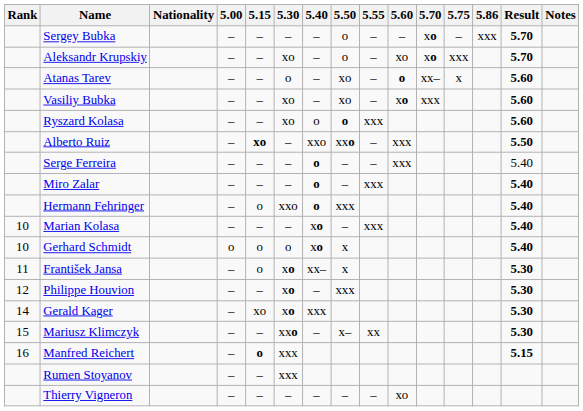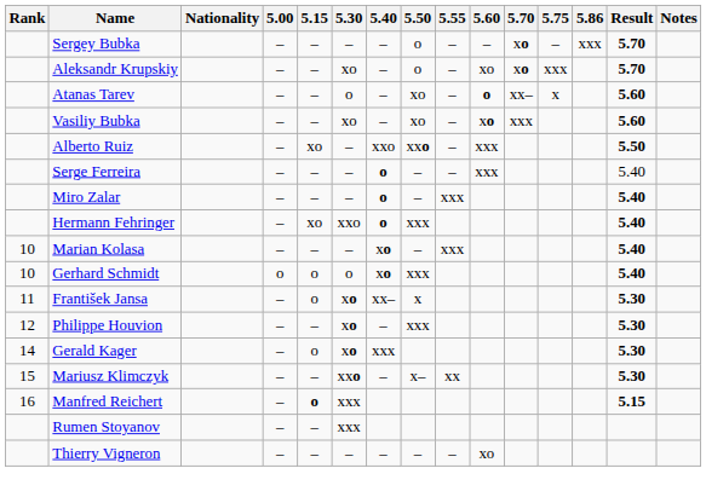 <table class="wikitable sortable" style="text-align:center;font-size:90%">
 <tr>
 <th>Rank</th>
 <th>Name</th>
 <th>Nationality</th>
 <th>5.00</th>
 <th>5.15</th>
 <th>5.30</th>
 <th>5.40</th>
 <th>5.50</th>
 <th>5.55</th>
 <th>5.60</th>
 <th>5.70</th>
 <th>5.75</th>
 <th>5.86</th>
 <th>Result</th>
 <th>Notes</th>
 </tr>
 <tr>
 <td></td>
 <td align="left"><a href='#'>Sergey Bubka</a></td>
 <td align=left></td>
 <td>–</td>
 <td>–</td>
 <td>–</td>
 <td>–</td>
 <td>o</td>
 <td>–</td>
 <td>–</td>
 <td>x<strong>o</strong></td>
 <td>–</td>
 <td>xxx</td>
 <td><strong>5.70</strong></td>
 <td></td>
 </tr>
 <tr>
 <td></td>
 <td align="left"><a href='#'>Aleksandr Krupskiy</a></td>
 <td align=left></td>
 <td>–</td>
 <td>–</td>
 <td>xo</td>
 <td>–</td>
 <td>o</td>
 <td>–</td>
 <td>xo</td>
 <td>x<strong>o</strong></td>
 <td>xxx</td>
 <td></td>
 <td><strong>5.70</strong></td>
 <td></td>
 </tr>
 <tr>
 <td></td>
 <td align="left"><a href='#'>Atanas Tarev</a></td>
 <td align=left></td>
 <td>–</td>
 <td>–</td>
 <td>o</td>
 <td>–</td>
 <td>xo</td>
 <td>–</td>
 <td><strong>o</strong></td>
 <td>xx–</td>
 <td>x</td>
 <td></td>
 <td><strong>5.60</strong></td>
 <td></td>
 </tr>
 <tr>
 <td></td>
 <td align="left"><a href='#'>Vasiliy Bubka</a></td>
 <td align=left></td>
 <td>–</td>
 <td>–</td>
 <td>xo</td>
 <td>–</td>
 <td>xo</td>
 <td>–</td>
 <td>x<strong>o</strong></td>
 <td>xxx</td>
 <td></td>
 <td></td>
 <td><strong>5.60</strong></td>
 <td></td>
 </tr>
 <tr>
 <td></td>
-<td align="left"><a href='#'>Ryszard Kolasa</a></td>
-<td align=left></td>
-<td>–</td>
-<td>–</td>
-<td>xo</td>
-<td>o</td>
-<td><strong>o</strong></td>
-<td>xxx</td>
-<td></td>
-<td></td>
-<td></td>
-<td></td>
-<td><strong>5.60</strong></td>
-<td></td>
-</tr>
-<tr>
-<td></td>
 <td align="left"><a href='#'>Alberto Ruiz</a></td>
 <td align=left></td>
 <td>–</td>
-<td><strong>xo</strong></td>
+<td>xo</td>
 <td>–</td>
 <td>xxo</td>
 <td>xx<strong>o</strong></td>
 <td>–</td>
 <td>xxx</td>
 <td></td>
 <td></td>
 <td></td>
 <td><strong>5.50</strong></td>
 <td></td>
 </tr>
 <tr>
 <td></td>
 <td align="left"><a href='#'>Serge Ferreira</a></td>
 <td align=left></td>
 <td>–</td>
 <td>–</td>
 <td>–</td>
 <td><strong>o</strong></td>
 <td>–</td>
 <td>–</td>
 <td>xxx</td>
 <td></td>
 <td></td>
 <td></td>
 <td>5.40</td>
 <td></td>
 </tr>
 <tr>
 <td></td>
 <td align="left"><a href='#'>Miro Zalar</a></td>
 <td align=left></td>
 <td>–</td>
 <td>–</td>
 <td>–</td>
 <td><strong>o</strong></td>
 <td>–</td>
 <td>xxx</td>
 <td></td>
 <td></td>
 <td></td>
 <td></td>
 <td><strong>5.40</strong></td>
 <td></td>
 </tr>
 <tr>
 <td></td>
 <td align="left"><a href='#'>Hermann Fehringer</a></td>
 <td align=left></td>
 <td>–</td>
-<td>o</td>
+<td>xo</td>
 <td>xxo</td>
 <td><strong>o</strong></td>
 <td>xxx</td>
 <td></td>
 <td></td>
 <td></td>
 <td></td>
 <td></td>
 <td><strong>5.40</strong></td>
 <td></td>
 </tr>
 <tr>
 <td>10</td>
 <td align="left"><a href='#'>Marian Kolasa</a></td>
 <td align=left></td>
 <td>–</td>
 <td>–</td>
 <td>–</td>
 <td>x<strong>o</strong></td>
 <td>–</td>
 <td>xxx</td>
 <td></td>
 <td></td>
 <td></td>
 <td></td>
 <td><strong>5.40</strong></td>
 <td></td>
 </tr>
 <tr>
 <td>10</td>
 <td align="left"><a href='#'>Gerhard Schmidt</a></td>
 <td align=left></td>
 <td>o</td>
 <td>o</td>
 <td>o</td>
 <td>x<strong>o</strong></td>
-<td>x</td>
+<td>xxx</td>
 <td></td>
 <td></td>
 <td></td>
 <td></td>
 <td></td>
 <td><strong>5.40</strong></td>
 <td></td>
 </tr>
 <tr>
 <td>11</td>
 <td align="left"><a href='#'>František Jansa</a></td>
 <td align=left></td>
 <td>–</td>
 <td>o</td>
 <td>x<strong>o</strong></td>
 <td>xx–</td>
 <td>x</td>
 <td></td>
 <td></td>
 <td></td>
 <td></td>
 <td></td>
 <td><strong>5.30</strong></td>
 <td></td>
 </tr>
 <tr>
 <td>12</td>
 <td align="left"><a href='#'>Philippe Houvion</a></td>
 <td align=left></td>
 <td>–</td>
 <td>–</td>
 <td>x<strong>o</strong></td>
 <td>–</td>
 <td>xxx</td>
 <td></td>
 <td></td>
 <td></td>
 <td></td>
 <td></td>
 <td><strong>5.30</strong></td>
 <td></td>
 </tr>
 <tr>
 <td>14</td>
 <td align="left"><a href='#'>Gerald Kager</a></td>
 <td align=left></td>
 <td>–</td>
-<td>xo</td>
+<td>o</td>
 <td>x<strong>o</strong></td>
 <td>xxx</td>
 <td></td>
 <td></td>
 <td></td>
 <td></td>
 <td></td>
 <td></td>
 <td><strong>5.30</strong></td>
 <td></td>
 </tr>
 <tr>
 <td>15</td>
 <td align="left"><a href='#'>Mariusz Klimczyk</a></td>
 <td align=left></td>
 <td>–</td>
 <td>–</td>
 <td>xx<strong>o</strong></td>
 <td>–</td>
 <td>x–</td>
 <td>xx</td>
 <td></td>
 <td></td>
 <td></td>
 <td></td>
 <td><strong>5.30</strong></td>
 <td></td>
 </tr>
 <tr>
 <td>16</td>
 <td align="left"><a href='#'>Manfred Reichert</a></td>
 <td align=left></td>
 <td>–</td>
 <td><strong>o</strong></td>
 <td>xxx</td>
 <td></td>
 <td></td>
 <td></td>
 <td></td>
 <td></td>
 <td></td>
 <td></td>
 <td><strong>5.15</strong></td>
 <td></td>
 </tr>
 <tr>
 <td></td>
 <td align="left"><a href='#'>Rumen Stoyanov</a></td>
 <td align=left></td>
 <td>–</td>
 <td>–</td>
 <td>xxx</td>
 <td></td>
 <td></td>
 <td></td>
 <td></td>
 <td></td>
 <td></td>
 <td></td>
 <td><strong></strong></td>
 <td></td>
 </tr>
 <tr>
 <td></td>
 <td align="left"><a href='#'>Thierry Vigneron</a></td>
 <td align=left></td>
 <td>–</td>
 <td>–</td>
 <td>–</td>
 <td>–</td>
 <td>–</td>
 <td>–</td>
 <td>xo</td>
 <td></td>
 <td></td>
 <td></td>
 <td><strong></strong></td>
 <td></td>
 </tr>
 </table>
